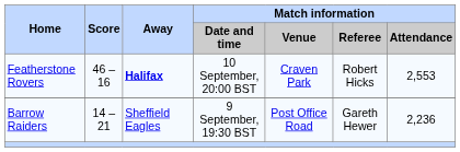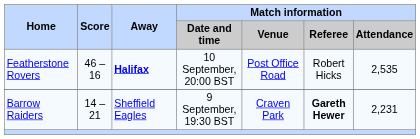 <table border=1 style="border-collapse:collapse; text-align:center;" cellpadding=3 cellspacing=0 width=100%>
 <tr bgcolor=#C1D8FF>
 <th rowspan=2 width=19%>Home</th>
 <th rowspan=2 width=6%>Score</th>
 <th rowspan=2 width=19%>Away</th>
 <th colspan=6>Match information</th>
 </tr>
 <tr bgcolor=#CCCCCC>
 <th width=17%>Date and time</th>
 <th width=19%>Venue</th>
 <th width=13%>Referee</th>
 <th width=7%>Attendance</th>
 </tr>
 <tr bgcolor=#F5FAFF>
 <td align=left> <a href='#'>Featherstone Rovers</a></td>
 <td>46 – 16</td>
 <td align=left><strong> <a href='#'>Halifax</a></strong></td>
 <td>10 September, 20:00 BST</td>
-<td><a href='#'>Craven Park</a></td>
+<td><a href='#'>Post Office Road</a></td>
 <td>Robert Hicks</td>
-<td>2,553</td>
+<td>2,535</td>
 </tr>
 <tr bgcolor=#C1D8FF>
 </tr>
 <tr bgcolor=#F5FAFF>
 <td align=left> <a href='#'>Barrow Raiders</a></td>
 <td>14 – 21</td>
 <td align=left> <a href='#'>Sheffield Eagles</a></td>
 <td>9 September, 19:30 BST</td>
-<td><a href='#'>Post Office Road</a></td>
-<td>Gareth Hewer</td>
-<td>2,236</td>
+<td><a href='#'>Craven Park</a></td>
+<td><strong>Gareth Hewer</strong></td>
+<td>2,231</td>
 </tr>
 <tr bgcolor=#C1D8FF>
 <th colspan="10"></th>
 </tr>
 </table>
